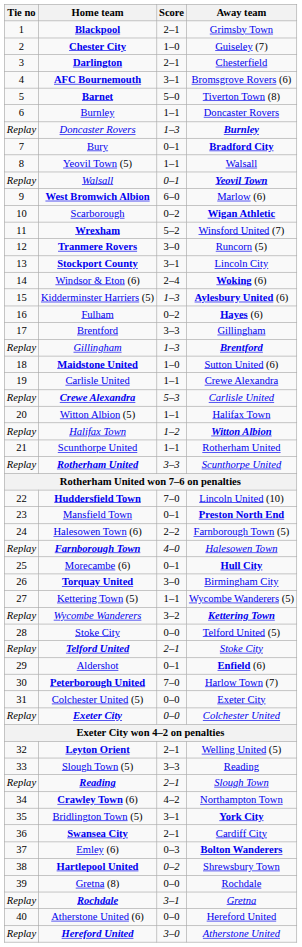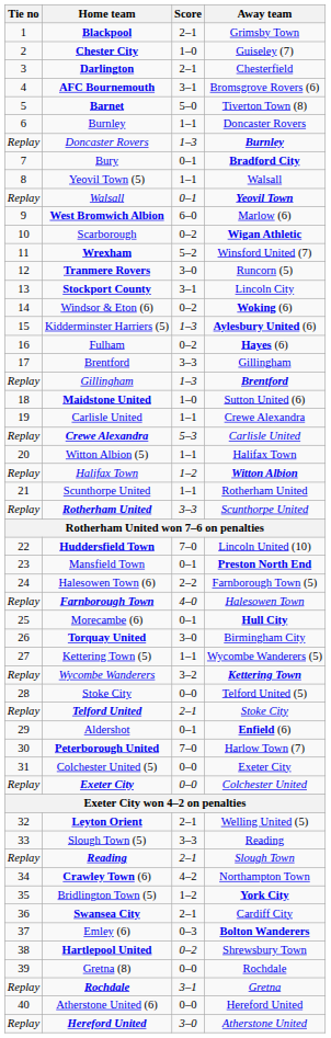 <table class="wikitable" style="text-align: center">
 <tr>
 <th>Tie no</th>
 <th>Home team</th>
 <th>Score</th>
 <th>Away team</th>
 </tr>
 <tr>
 <td>1</td>
 <td><strong><a href='#'>Blackpool</a></strong></td>
 <td>2–1</td>
 <td><a href='#'>Grimsby Town</a></td>
 </tr>
 <tr>
 <td>2</td>
 <td><strong><a href='#'>Chester City</a></strong></td>
 <td>1–0</td>
 <td><a href='#'>Guiseley</a> (7)</td>
 </tr>
 <tr>
 <td>3</td>
 <td><strong><a href='#'>Darlington</a></strong></td>
 <td>2–1</td>
 <td><a href='#'>Chesterfield</a></td>
 </tr>
 <tr>
 <td>4</td>
 <td><strong><a href='#'>AFC Bournemouth</a></strong></td>
 <td>3–1</td>
 <td><a href='#'>Bromsgrove Rovers</a> (6)</td>
 </tr>
 <tr>
 <td>5</td>
 <td><strong><a href='#'>Barnet</a></strong></td>
 <td>5–0</td>
 <td><a href='#'>Tiverton Town</a> (8)</td>
 </tr>
 <tr>
 <td>6</td>
 <td><a href='#'>Burnley</a></td>
 <td>1–1</td>
 <td><a href='#'>Doncaster Rovers</a></td>
 </tr>
 <tr>
 <td><em>Replay</em></td>
 <td><em><a href='#'>Doncaster Rovers</a></em></td>
 <td><em>1–3</em></td>
 <td><strong><em><a href='#'>Burnley</a></em></strong></td>
 </tr>
 <tr>
 <td>7</td>
 <td><a href='#'>Bury</a></td>
 <td>0–1</td>
 <td><strong><a href='#'>Bradford City</a></strong></td>
 </tr>
 <tr>
 <td>8</td>
 <td><a href='#'>Yeovil Town</a> (5)</td>
 <td>1–1</td>
 <td><a href='#'>Walsall</a></td>
 </tr>
 <tr>
 <td><em>Replay</em></td>
 <td><em><a href='#'>Walsall</a></em></td>
 <td><em>0–1</em></td>
 <td><strong><em><a href='#'>Yeovil Town</a></em></strong></td>
 </tr>
 <tr>
 <td>9</td>
 <td><strong><a href='#'>West Bromwich Albion</a></strong></td>
 <td>6–0</td>
 <td><a href='#'>Marlow</a> (6)</td>
 </tr>
 <tr>
 <td>10</td>
 <td><a href='#'>Scarborough</a></td>
 <td>0–2</td>
 <td><strong><a href='#'>Wigan Athletic</a></strong></td>
 </tr>
 <tr>
 <td>11</td>
 <td><strong><a href='#'>Wrexham</a></strong></td>
 <td>5–2</td>
 <td><a href='#'>Winsford United</a> (7)</td>
 </tr>
 <tr>
 <td>12</td>
 <td><strong><a href='#'>Tranmere Rovers</a></strong></td>
 <td>3–0</td>
 <td><a href='#'>Runcorn</a> (5)</td>
 </tr>
 <tr>
 <td>13</td>
 <td><strong><a href='#'>Stockport County</a></strong></td>
 <td>3–1</td>
 <td><a href='#'>Lincoln City</a></td>
 </tr>
 <tr>
 <td>14</td>
 <td><a href='#'>Windsor & Eton</a> (6)</td>
-<td>2–4</td>
+<td>0–2</td>
 <td><strong><a href='#'>Woking</a></strong> (6)</td>
 </tr>
 <tr>
 <td>15</td>
 <td><a href='#'>Kidderminster Harriers</a> (5)</td>
 <td><em>1–3</em></td>
 <td><strong><a href='#'>Aylesbury United</a></strong> (6)</td>
 </tr>
 <tr>
 <td>16</td>
 <td><a href='#'>Fulham</a></td>
 <td>0–2</td>
 <td><strong><a href='#'>Hayes</a></strong> (6)</td>
 </tr>
 <tr>
 <td>17</td>
 <td><a href='#'>Brentford</a></td>
 <td>3–3</td>
 <td><a href='#'>Gillingham</a></td>
 </tr>
 <tr>
 <td><em>Replay</em></td>
 <td><em><a href='#'>Gillingham</a></em></td>
 <td><em>1–3</em></td>
 <td><strong><em><a href='#'>Brentford</a></em></strong></td>
 </tr>
 <tr>
 <td>18</td>
 <td><strong><a href='#'>Maidstone United</a></strong></td>
 <td>1–0</td>
 <td><a href='#'>Sutton United</a> (6)</td>
 </tr>
 <tr>
 <td>19</td>
 <td><a href='#'>Carlisle United</a></td>
 <td>1–1</td>
 <td><a href='#'>Crewe Alexandra</a></td>
 </tr>
 <tr>
 <td><em>Replay</em></td>
 <td><strong><em><a href='#'>Crewe Alexandra</a></em></strong></td>
 <td><em>5–3</em></td>
 <td><em><a href='#'>Carlisle United</a></em></td>
 </tr>
 <tr>
 <td>20</td>
 <td><a href='#'>Witton Albion</a> (5)</td>
 <td>1–1</td>
 <td><a href='#'>Halifax Town</a></td>
 </tr>
 <tr>
 <td><em>Replay</em></td>
 <td><em><a href='#'>Halifax Town</a></em></td>
 <td><em>1–2</em></td>
 <td><strong><em><a href='#'>Witton Albion</a></em></strong></td>
 </tr>
 <tr>
 <td>21</td>
 <td><a href='#'>Scunthorpe United</a></td>
 <td>1–1</td>
 <td><a href='#'>Rotherham United</a></td>
 </tr>
 <tr>
 <td><em>Replay</em></td>
 <td><strong><em><a href='#'>Rotherham United</a></em></strong></td>
 <td><em>3–3</em></td>
 <td><em><a href='#'>Scunthorpe United</a></em></td>
 </tr>
 <tr>
 <th colspan=4>Rotherham United won 7–6 on penalties</th>
 </tr>
 <tr>
 <td>22</td>
 <td><strong><a href='#'>Huddersfield Town</a></strong></td>
 <td>7–0</td>
 <td><a href='#'>Lincoln United</a> (10)</td>
 </tr>
 <tr>
 <td>23</td>
 <td><a href='#'>Mansfield Town</a></td>
 <td>0–1</td>
 <td><strong><a href='#'>Preston North End</a></strong></td>
 </tr>
 <tr>
 <td>24</td>
 <td><a href='#'>Halesowen Town</a> (6)</td>
 <td>2–2</td>
 <td><a href='#'>Farnborough Town</a> (5)</td>
 </tr>
 <tr>
 <td><em>Replay</em></td>
 <td><strong><em><a href='#'>Farnborough Town</a></em></strong></td>
 <td><em>4–0</em></td>
 <td><em><a href='#'>Halesowen Town</a></em></td>
 </tr>
 <tr>
 <td>25</td>
 <td><a href='#'>Morecambe</a> (6)</td>
 <td>0–1</td>
 <td><strong><a href='#'>Hull City</a></strong></td>
 </tr>
 <tr>
 <td>26</td>
 <td><strong><a href='#'>Torquay United</a></strong></td>
 <td>3–0</td>
 <td><a href='#'>Birmingham City</a></td>
 </tr>
 <tr>
 <td>27</td>
 <td><a href='#'>Kettering Town</a> (5)</td>
 <td>1–1</td>
 <td><a href='#'>Wycombe Wanderers</a> (5)</td>
 </tr>
 <tr>
 <td><em>Replay</em></td>
 <td><em><a href='#'>Wycombe Wanderers</a></em></td>
 <td>3–2</td>
 <td><strong><em><a href='#'>Kettering Town</a></em></strong></td>
 </tr>
 <tr>
 <td>28</td>
 <td><a href='#'>Stoke City</a></td>
 <td>0–0</td>
 <td><a href='#'>Telford United</a> (5)</td>
 </tr>
 <tr>
 <td><em>Replay</em></td>
 <td><strong><em><a href='#'>Telford United</a></em></strong></td>
 <td><em>2–1</em></td>
 <td><em><a href='#'>Stoke City</a></em></td>
 </tr>
 <tr>
 <td>29</td>
 <td><a href='#'>Aldershot</a></td>
 <td>0–1</td>
 <td><strong><a href='#'>Enfield</a></strong> (6)</td>
 </tr>
 <tr>
 <td>30</td>
 <td><strong><a href='#'>Peterborough United</a></strong></td>
 <td>7–0</td>
 <td><a href='#'>Harlow Town</a> (7)</td>
 </tr>
 <tr>
 <td>31</td>
 <td><a href='#'>Colchester United</a> (5)</td>
 <td>0–0</td>
 <td><a href='#'>Exeter City</a></td>
 </tr>
 <tr>
 <td><em>Replay</em></td>
 <td><strong><em><a href='#'>Exeter City</a></em></strong></td>
 <td><em>0–0</em></td>
 <td><em><a href='#'>Colchester United</a></em></td>
 </tr>
 <tr>
 <th colspan=4>Exeter City won 4–2 on penalties</th>
 </tr>
 <tr>
 <td>32</td>
 <td><strong><a href='#'>Leyton Orient</a></strong></td>
 <td>2–1</td>
 <td><a href='#'>Welling United</a> (5)</td>
 </tr>
 <tr>
 <td>33</td>
 <td><a href='#'>Slough Town</a> (5)</td>
 <td>3–3</td>
 <td><a href='#'>Reading</a></td>
 </tr>
 <tr>
 <td><em>Replay</em></td>
 <td><strong><em><a href='#'>Reading</a></em></strong></td>
 <td><em>2–1</em></td>
 <td><em><a href='#'>Slough Town</a></em></td>
 </tr>
 <tr>
 <td>34</td>
 <td><strong><a href='#'>Crawley Town</a></strong> (6)</td>
 <td>4–2</td>
 <td><a href='#'>Northampton Town</a></td>
 </tr>
 <tr>
 <td>35</td>
 <td><a href='#'>Bridlington Town</a> (5)</td>
-<td>3–1</td>
+<td>1–2</td>
 <td><strong><a href='#'>York City</a></strong></td>
 </tr>
 <tr>
 <td>36</td>
 <td><strong><a href='#'>Swansea City</a></strong></td>
 <td>2–1</td>
 <td><a href='#'>Cardiff City</a></td>
 </tr>
 <tr>
 <td>37</td>
 <td><a href='#'>Emley</a> (6)</td>
 <td>0–3</td>
 <td><strong><a href='#'>Bolton Wanderers</a></strong></td>
 </tr>
 <tr>
 <td>38</td>
 <td><strong><a href='#'>Hartlepool United</a></strong></td>
 <td><em>0–2</em></td>
 <td><a href='#'>Shrewsbury Town</a></td>
 </tr>
 <tr>
 <td>39</td>
 <td><a href='#'>Gretna</a> (8)</td>
 <td>0–0</td>
 <td><a href='#'>Rochdale</a></td>
 </tr>
 <tr>
 <td><em>Replay</em></td>
 <td><strong><em><a href='#'>Rochdale</a></em></strong></td>
 <td><em>3–1</em></td>
 <td><em><a href='#'>Gretna</a></em></td>
 </tr>
 <tr>
 <td>40</td>
 <td><a href='#'>Atherstone United</a> (6)</td>
 <td>0–0</td>
 <td><a href='#'>Hereford United</a></td>
 </tr>
 <tr>
 <td><em>Replay</em></td>
 <td><strong><em><a href='#'>Hereford United</a></em></strong></td>
 <td><em>3–0</em></td>
 <td><em><a href='#'>Atherstone United</a></em></td>
 </tr>
 </table>
